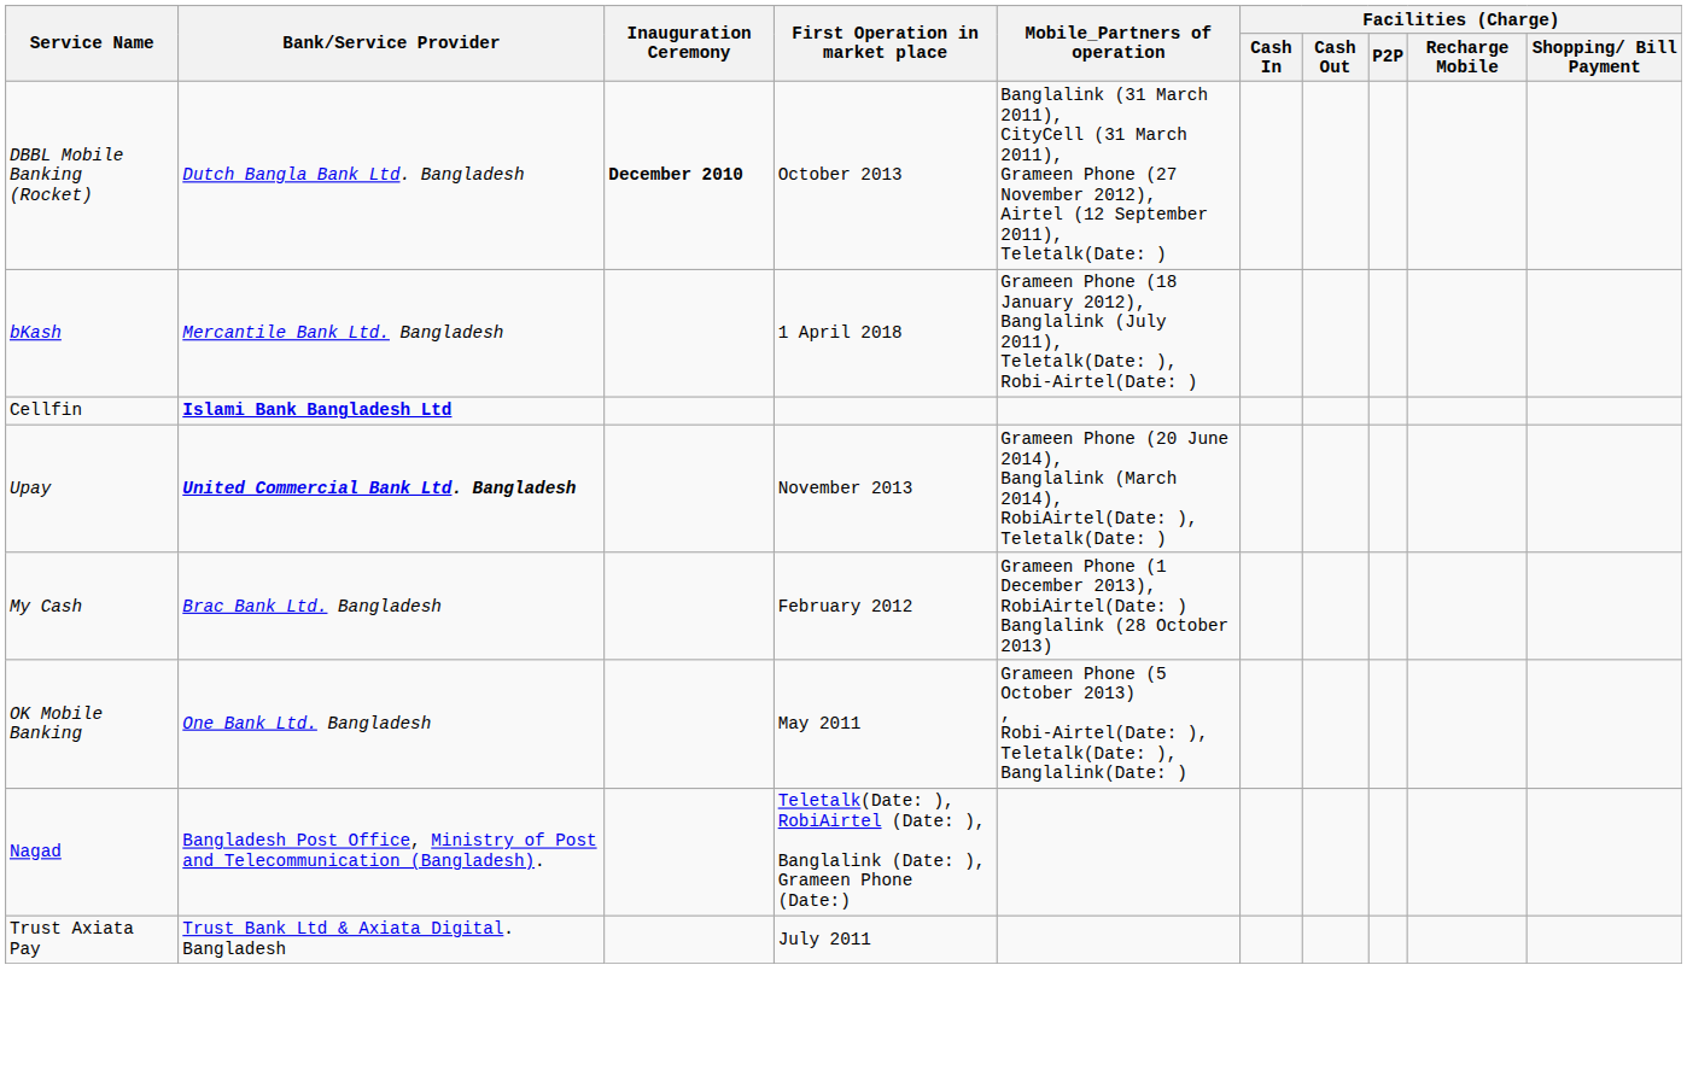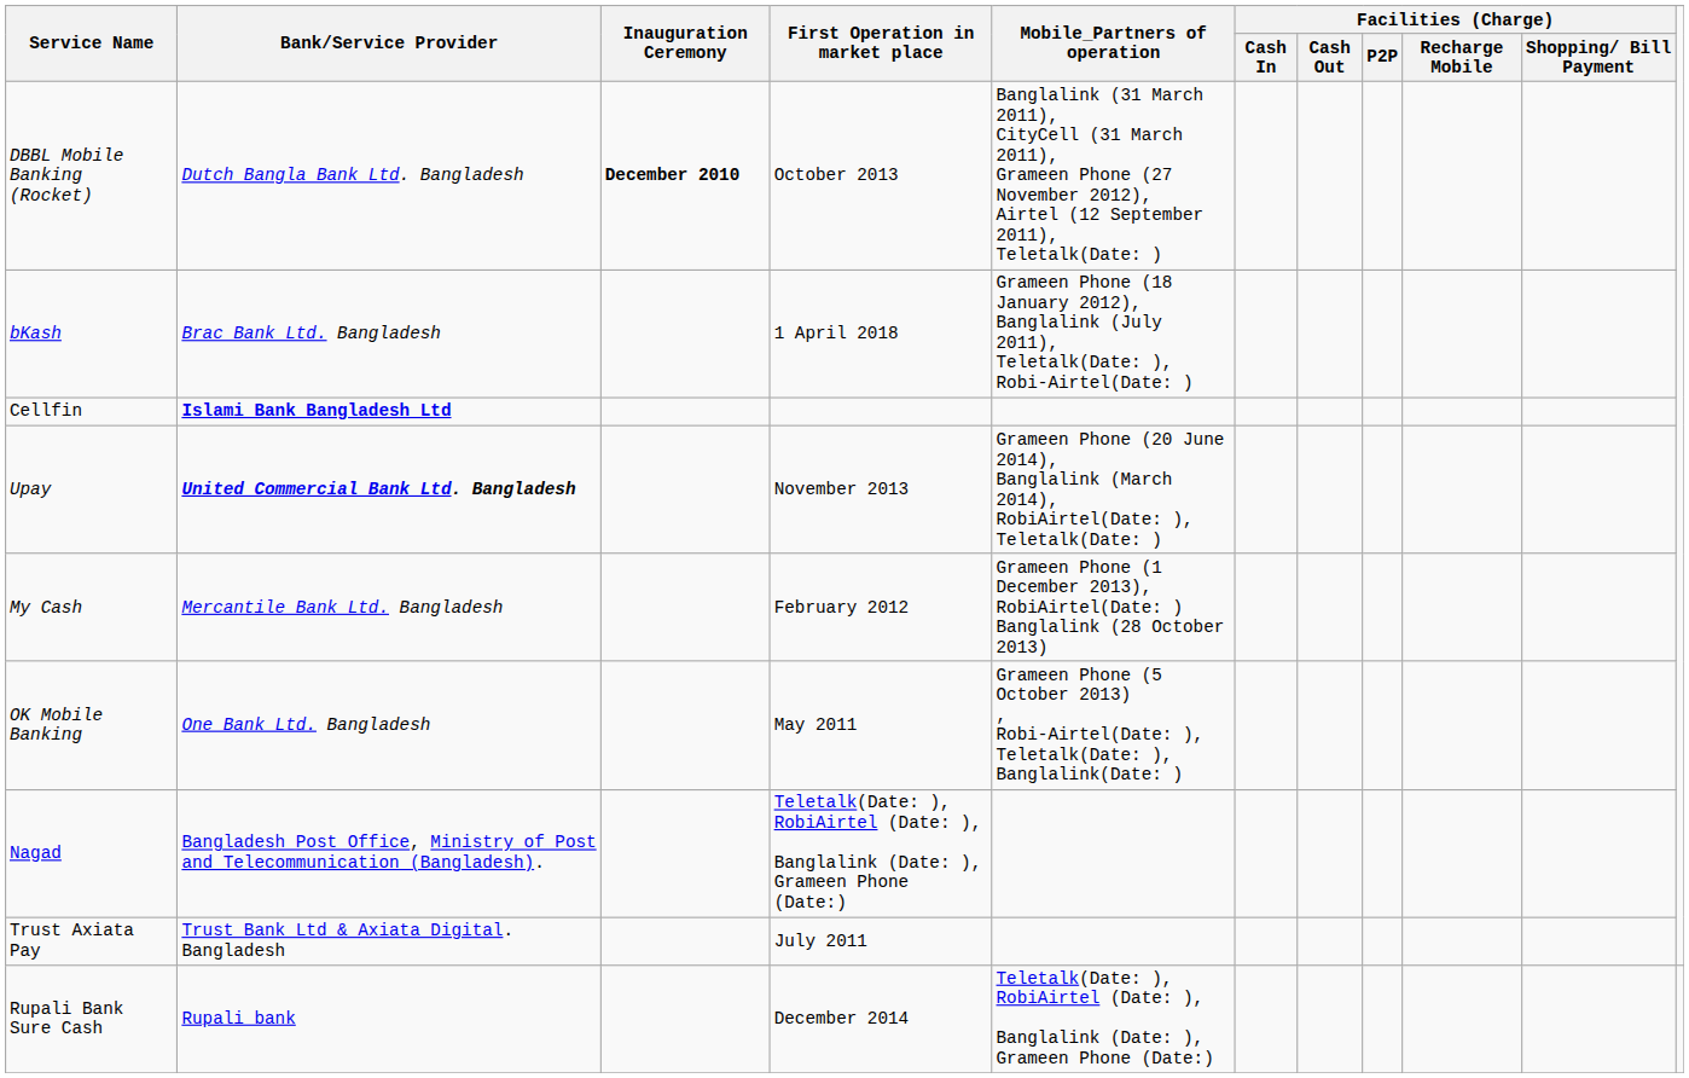 <table class="wikitable sortable" style="width: 100%;">
 <tr>
 <th rowspan="2">Service Name</th>
 <th rowspan="2">Bank/Service Provider</th>
 <th rowspan="2">Inauguration Ceremony</th>
 <th rowspan="2">First Operation in market place</th>
 <th rowspan="2">Mobile_Partners of operation</th>
 <th colspan="5">Facilities (Charge)</th>
 </tr>
 <tr>
 <th>Cash In</th>
 <th>Cash Out</th>
 <th>P2P</th>
 <th>Recharge Mobile</th>
 <th>Shopping/ Bill Payment</th>
 </tr>
 <tr>
 <td><em>DBBL Mobile Banking (Rocket)</em></td>
 <td><em><a href='#'>Dutch Bangla Bank Ltd</a>. Bangladesh</em></td>
 <td><strong>December 2010</strong></td>
 <td>October 2013</td>
 <td>Banglalink (31 March 2011),<br>CityCell (31 March 2011),<br>Grameen Phone (27 November 2012),<br>Airtel (12 September 2011), <br> Teletalk(Date: )</td>
 <td></td>
 <td></td>
 <td></td>
 <td></td>
 <td></td>
 </tr>
 <tr>
 <td><em><a href='#'>bKash</a></em></td>
-<td><em><a href='#'>Mercantile Bank Ltd.</a> Bangladesh</em></td>
+<td><em><a href='#'>Brac Bank Ltd.</a> Bangladesh</em></td>
 <td></td>
 <td>1 April 2018</td>
 <td>Grameen Phone (18 January 2012),<br> Banglalink (July 2011), <br> Teletalk(Date: ), <br> Robi-Airtel(Date: )</td>
 <td></td>
 <td></td>
 <td></td>
 <td></td>
 <td></td>
 </tr>
 <tr>
 <td>Cellfin</td>
 <td><strong><a href='#'>Islami Bank Bangladesh Ltd</a></strong></td>
 <td></td>
 <td></td>
 <td></td>
 <td></td>
 <td></td>
 <td></td>
 <td></td>
 <td></td>
 </tr>
 <tr>
 <td><em>Upay</em></td>
 <td><strong><em><a href='#'>United Commercial Bank Ltd</a>. Bangladesh</em></strong></td>
 <td></td>
 <td>November 2013</td>
 <td>Grameen Phone (20 June 2014),<br> Banglalink (March 2014), <br> RobiAirtel(Date: ), <br> Teletalk(Date: )</td>
 <td></td>
 <td></td>
 <td></td>
 <td></td>
 <td></td>
 </tr>
 <tr>
 <td><em>My Cash</em></td>
-<td><em><a href='#'>Brac Bank Ltd.</a> Bangladesh</em></td>
+<td><em><a href='#'>Mercantile Bank Ltd.</a> Bangladesh</em></td>
 <td></td>
 <td>February 2012</td>
 <td>Grameen Phone (1 December 2013), <br> RobiAirtel(Date: ) <br> Banglalink (28 October 2013)</td>
 <td></td>
 <td></td>
 <td></td>
 <td></td>
 <td></td>
 </tr>
 <tr>
 <td><em>OK Mobile Banking</em></td>
 <td><em><a href='#'>One Bank Ltd.</a> Bangladesh</em></td>
 <td></td>
 <td>May 2011</td>
 <td>Grameen Phone (5 October 2013)<br>, <br> Robi-Airtel(Date: ), <br> Teletalk(Date: ), <br> Banglalink(Date: )</td>
 <td></td>
 <td></td>
 <td></td>
 <td></td>
 <td></td>
 </tr>
 <tr>
 <td><a href='#'>Nagad</a></td>
 <td><a href='#'>Bangladesh Post Office</a>,  <a href='#'>Ministry of Post and Telecommunication (Bangladesh)</a>.</td>
 <td></td>
 <td 26 March 2019><a href='#'>Teletalk</a>(Date: ),<br><a href='#'>RobiAirtel</a> (Date: ), <br><br>Banglalink (Date: ),<br>Grameen Phone (Date:)</td>
 <td></td>
 <td></td>
 <td></td>
 <td></td>
 <td></td>
 <td></td>
 </tr>
 <tr>
 <td>Trust Axiata Pay</td>
 <td><a href='#'>Trust Bank Ltd & Axiata Digital</a>. Bangladesh</td>
 <td></td>
 <td>July 2011</td>
 <td></td>
 <td></td>
 <td></td>
 <td></td>
 <td></td>
 <td></td>
 </tr>
+<tr>
+<td>Rupali Bank Sure Cash</td>
+<td><a href='#'>Rupali bank</a></td>
+<td></td>
+<td>December 2014</td>
+<td><a href='#'>Teletalk</a>(Date: ),<br><a href='#'>RobiAirtel</a> (Date: ), <br><br>Banglalink (Date: ),<br>Grameen Phone (Date:)</td>
+<td></td>
+<td></td>
+<td></td>
+<td></td>
+<td></td>
+<td></td>
+</tr>
 </table>
